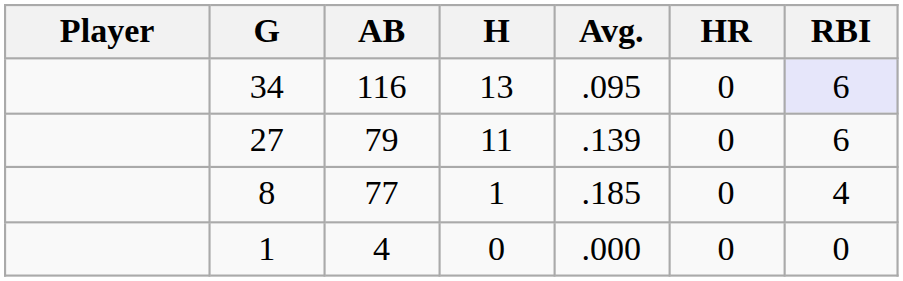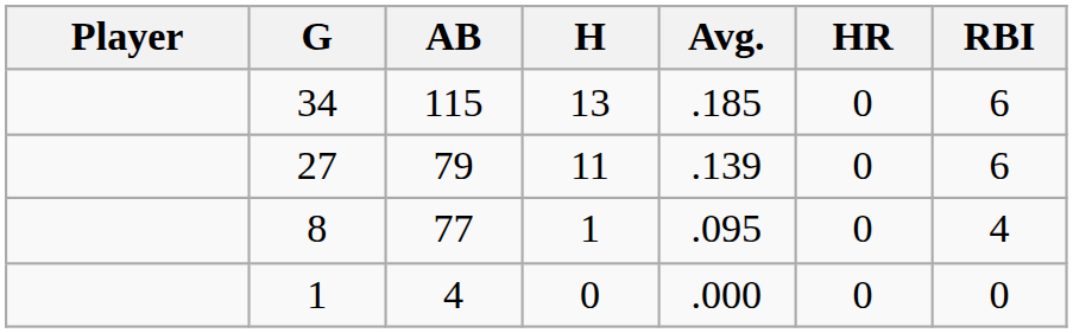 <table class="wikitable sortable">
 <tr>
 <th bgcolor="#DDDDFF" width="16%">Player</th>
 <th bgcolor="#DDDDFF" width="9%">G</th>
 <th bgcolor="#DDDDFF" width="9%">AB</th>
 <th bgcolor="#DDDDFF" width="9%">H</th>
 <th bgcolor="#DDDDFF" width="9%">Avg.</th>
 <th bgcolor="#DDDDFF" width="9%">HR</th>
 <th bgcolor="#DDDDFF" width="9%">RBI</th>
 </tr>
 <tr align="center">
 <td></td>
 <td>34</td>
-<td>116</td>
+<td>115</td>
 <td>13</td>
-<td>.095</td>
+<td>.185</td>
 <td>0</td>
-<td style="background: lavender;">6</td>
+<td>6</td>
 </tr>
 <tr align="center">
 <td></td>
 <td>27</td>
 <td>79</td>
 <td>11</td>
 <td>.139</td>
 <td>0</td>
 <td>6</td>
 </tr>
 <tr align="center">
 <td></td>
 <td>8</td>
 <td>77</td>
 <td>1</td>
-<td>.185</td>
+<td>.095</td>
 <td>0</td>
 <td>4</td>
 </tr>
 <tr align="center">
 <td></td>
 <td>1</td>
 <td>4</td>
 <td>0</td>
 <td>.000</td>
 <td>0</td>
 <td>0</td>
 </tr>
 </table>
